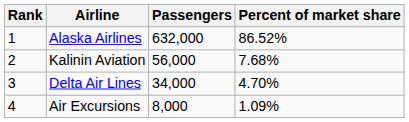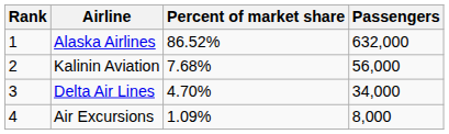 <table class="wikitable">
 <tr>
 <th>Rank</th>
 <th>Airline</th>
+<th>Percent of market share</th>
 <th>Passengers</th>
-<th>Percent of market share</th>
 </tr>
 <tr>
 <td>1</td>
 <td><a href='#'>Alaska Airlines</a></td>
+<td>86.52%</td>
 <td>632,000</td>
-<td>86.52%</td>
 </tr>
 <tr>
 <td>2</td>
 <td>Kalinin Aviation</td>
+<td>7.68%</td>
 <td>56,000</td>
-<td>7.68%</td>
 </tr>
 <tr>
 <td>3</td>
 <td><a href='#'>Delta Air Lines</a></td>
+<td>4.70%</td>
 <td>34,000</td>
-<td>4.70%</td>
 </tr>
 <tr>
 <td>4</td>
 <td>Air Excursions</td>
+<td>1.09%</td>
 <td>8,000</td>
-<td>1.09%</td>
 </tr>
 </table>
